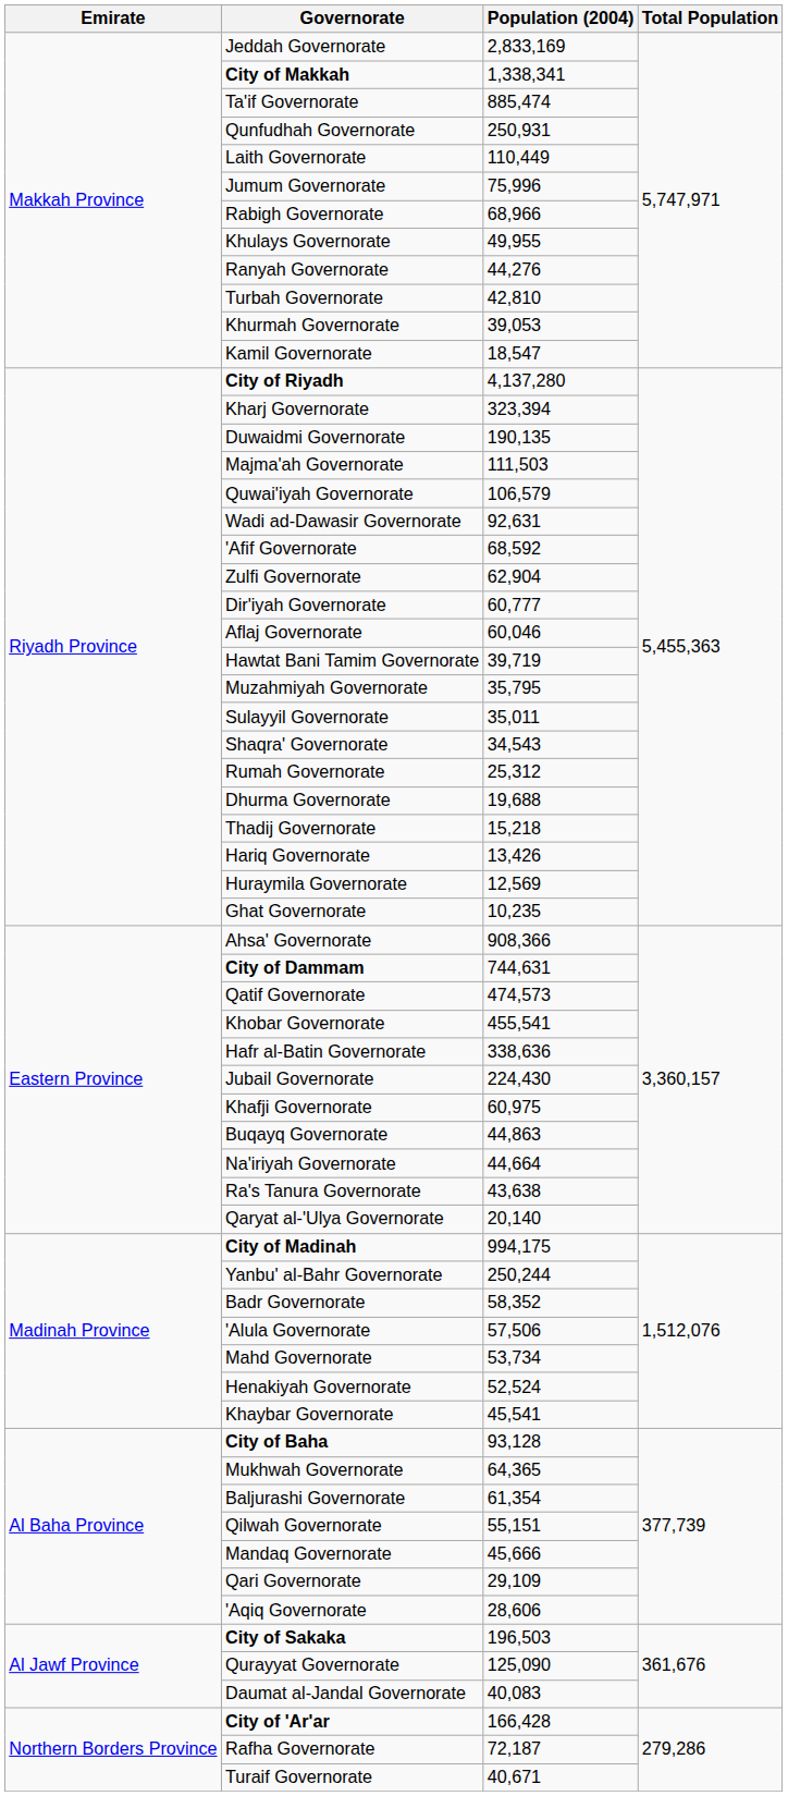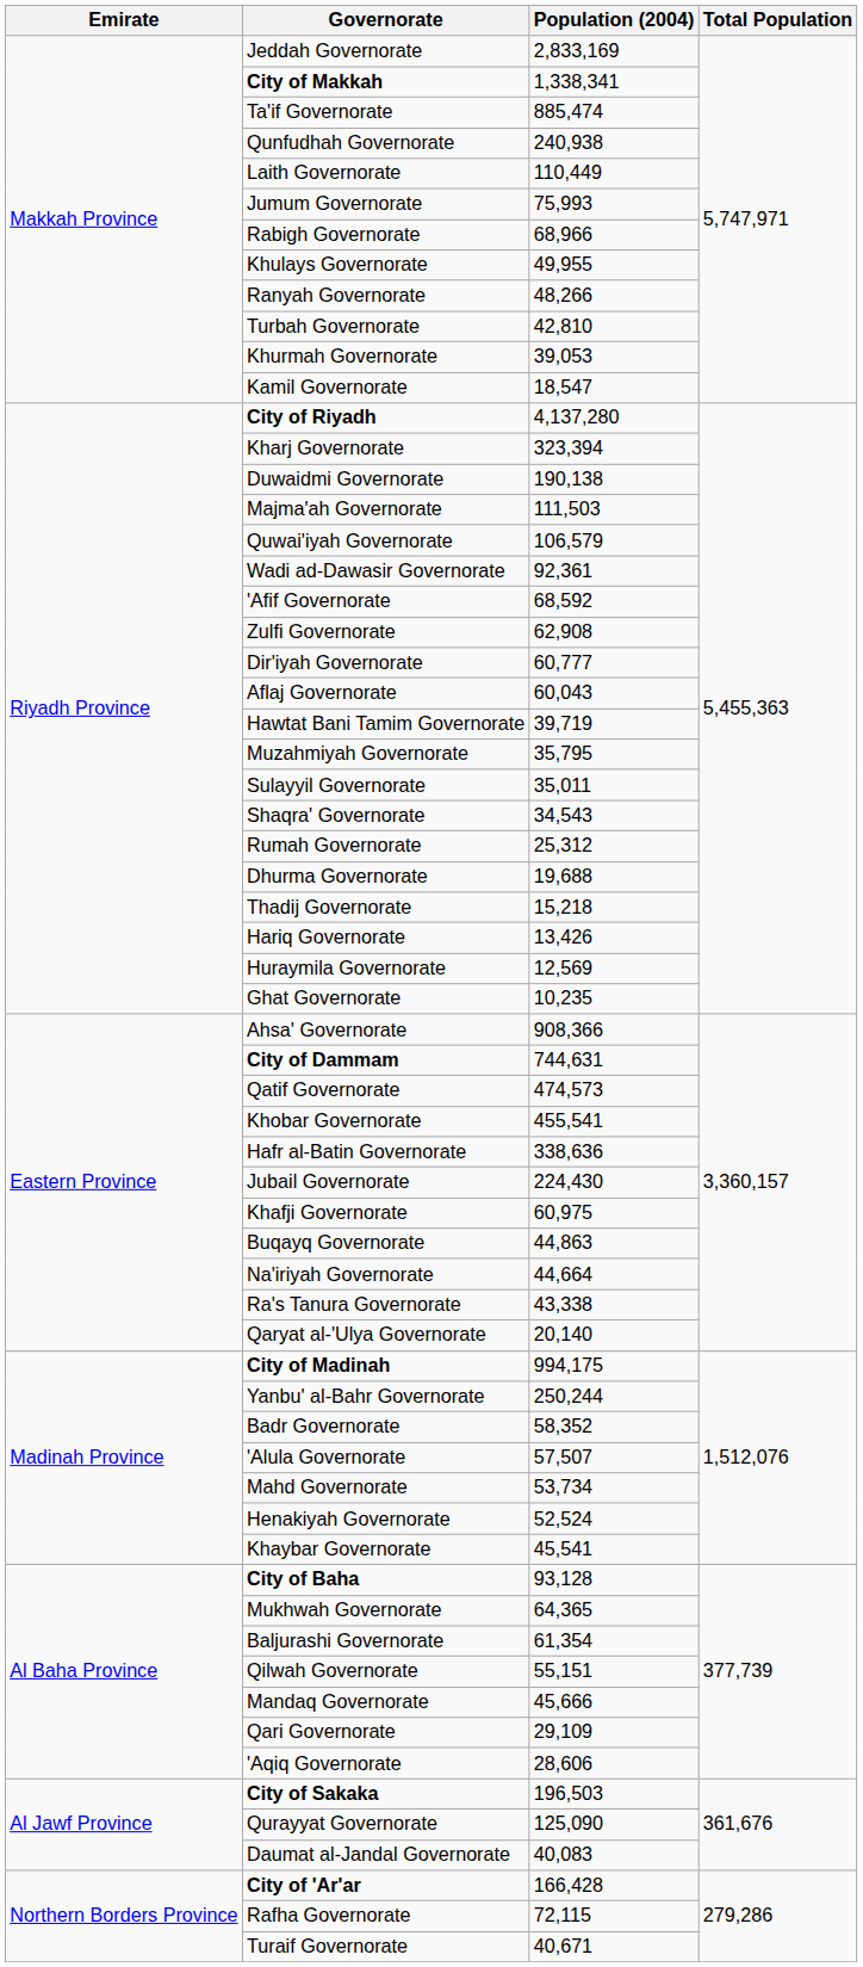 <table class="wikitable sortable">
 <tr>
 <th>Emirate</th>
 <th>Governorate</th>
 <th>Population (2004)</th>
 <th>Total Population</th>
 </tr>
 <tr>
 <td rowspan="12"><a href='#'>Makkah Province</a></td>
 <td>Jeddah Governorate</td>
 <td>2,833,169</td>
 <td rowspan="12">5,747,971</td>
 </tr>
 <tr>
 <td><strong>City of Makkah</strong></td>
 <td>1,338,341</td>
 </tr>
 <tr>
 <td>Ta'if Governorate</td>
 <td>885,474</td>
 </tr>
 <tr>
 <td>Qunfudhah Governorate</td>
-<td>250,931</td>
+<td>240,938</td>
 </tr>
 <tr>
 <td>Laith Governorate</td>
 <td>110,449</td>
 </tr>
 <tr>
 <td>Jumum Governorate</td>
-<td>75,996</td>
+<td>75,993</td>
 </tr>
 <tr>
 <td>Rabigh Governorate</td>
 <td>68,966</td>
 </tr>
 <tr>
 <td>Khulays Governorate</td>
 <td>49,955</td>
 </tr>
 <tr>
 <td>Ranyah Governorate</td>
-<td>44,276</td>
+<td>48,266</td>
 </tr>
 <tr>
 <td>Turbah Governorate</td>
 <td>42,810</td>
 </tr>
 <tr>
 <td>Khurmah Governorate</td>
 <td>39,053</td>
 </tr>
 <tr>
 <td>Kamil Governorate</td>
 <td>18,547</td>
 </tr>
 <tr>
 <td rowspan="20"><a href='#'>Riyadh Province</a></td>
 <td><strong>City of Riyadh</strong></td>
 <td>4,137,280</td>
 <td rowspan="20">5,455,363</td>
 </tr>
 <tr>
 <td>Kharj Governorate</td>
 <td>323,394</td>
 </tr>
 <tr>
 <td>Duwaidmi Governorate</td>
-<td>190,135</td>
+<td>190,138</td>
 </tr>
 <tr>
 <td>Majma'ah Governorate</td>
 <td>111,503</td>
 </tr>
 <tr>
 <td>Quwai'iyah Governorate</td>
 <td>106,579</td>
 </tr>
 <tr>
 <td>Wadi ad-Dawasir Governorate</td>
-<td>92,631</td>
+<td>92,361</td>
 </tr>
 <tr>
 <td>'Afif Governorate</td>
 <td>68,592</td>
 </tr>
 <tr>
 <td>Zulfi Governorate</td>
-<td>62,904</td>
+<td>62,908</td>
 </tr>
 <tr>
 <td>Dir'iyah Governorate</td>
 <td>60,777</td>
 </tr>
 <tr>
 <td>Aflaj Governorate</td>
-<td>60,046</td>
+<td>60,043</td>
 </tr>
 <tr>
 <td>Hawtat Bani Tamim Governorate</td>
 <td>39,719</td>
 </tr>
 <tr>
 <td>Muzahmiyah Governorate</td>
 <td>35,795</td>
 </tr>
 <tr>
 <td>Sulayyil Governorate</td>
 <td>35,011</td>
 </tr>
 <tr>
 <td>Shaqra' Governorate</td>
 <td>34,543</td>
 </tr>
 <tr>
 <td>Rumah Governorate</td>
 <td>25,312</td>
 </tr>
 <tr>
 <td>Dhurma Governorate</td>
 <td>19,688</td>
 </tr>
 <tr>
 <td>Thadij Governorate</td>
 <td>15,218</td>
 </tr>
 <tr>
 <td>Hariq Governorate</td>
 <td>13,426</td>
 </tr>
 <tr>
 <td>Huraymila Governorate</td>
 <td>12,569</td>
 </tr>
 <tr>
 <td>Ghat Governorate</td>
 <td>10,235</td>
 </tr>
 <tr>
 <td rowspan="11"><a href='#'>Eastern Province</a></td>
 <td>Ahsa' Governorate</td>
 <td>908,366</td>
 <td rowspan="11">3,360,157</td>
 </tr>
 <tr>
 <td><strong>City of Dammam</strong></td>
 <td>744,631</td>
 </tr>
 <tr>
 <td>Qatif Governorate</td>
 <td>474,573</td>
 </tr>
 <tr>
 <td>Khobar Governorate</td>
 <td>455,541</td>
 </tr>
 <tr>
 <td>Hafr al-Batin Governorate</td>
 <td>338,636</td>
 </tr>
 <tr>
 <td>Jubail Governorate</td>
 <td>224,430</td>
 </tr>
 <tr>
 <td>Khafji Governorate</td>
 <td>60,975</td>
 </tr>
 <tr>
 <td>Buqayq Governorate</td>
 <td>44,863</td>
 </tr>
 <tr>
 <td>Na'iriyah Governorate</td>
 <td>44,664</td>
 </tr>
 <tr>
 <td>Ra's Tanura Governorate</td>
-<td>43,638</td>
+<td>43,338</td>
 </tr>
 <tr>
 <td>Qaryat al-'Ulya Governorate</td>
 <td>20,140</td>
 </tr>
 <tr>
 <td rowspan="7"><a href='#'>Madinah Province</a></td>
 <td><strong>City of Madinah</strong></td>
 <td>994,175</td>
 <td rowspan="7">1,512,076</td>
 </tr>
 <tr>
 <td>Yanbu' al-Bahr Governorate</td>
 <td>250,244</td>
 </tr>
 <tr>
 <td>Badr Governorate</td>
 <td>58,352</td>
 </tr>
 <tr>
 <td>'Alula Governorate</td>
-<td>57,506</td>
+<td>57,507</td>
 </tr>
 <tr>
 <td>Mahd Governorate</td>
 <td>53,734</td>
 </tr>
 <tr>
 <td>Henakiyah Governorate</td>
 <td>52,524</td>
 </tr>
 <tr>
 <td>Khaybar Governorate</td>
 <td>45,541</td>
 </tr>
 <tr>
 <td rowspan="7"><a href='#'>Al Baha Province</a></td>
 <td><strong>City of Baha</strong></td>
 <td>93,128</td>
 <td rowspan="7">377,739</td>
 </tr>
 <tr>
 <td>Mukhwah Governorate</td>
 <td>64,365</td>
 </tr>
 <tr>
 <td>Baljurashi Governorate</td>
 <td>61,354</td>
 </tr>
 <tr>
 <td>Qilwah Governorate</td>
 <td>55,151</td>
 </tr>
 <tr>
 <td>Mandaq Governorate</td>
 <td>45,666</td>
 </tr>
 <tr>
 <td>Qari Governorate</td>
 <td>29,109</td>
 </tr>
 <tr>
 <td>'Aqiq Governorate</td>
 <td>28,606</td>
 </tr>
 <tr>
 <td rowspan="3"><a href='#'>Al Jawf Province</a></td>
 <td><strong>City of Sakaka</strong></td>
 <td>196,503</td>
 <td rowspan="3">361,676</td>
 </tr>
 <tr>
 <td>Qurayyat Governorate</td>
 <td>125,090</td>
 </tr>
 <tr>
 <td>Daumat al-Jandal Governorate</td>
 <td>40,083</td>
 </tr>
 <tr>
 <td rowspan="3"><a href='#'>Northern Borders Province</a></td>
 <td><strong>City of 'Ar'ar</strong></td>
 <td>166,428</td>
 <td rowspan="3">279,286</td>
 </tr>
 <tr>
 <td>Rafha Governorate</td>
-<td>72,187</td>
+<td>72,115</td>
 </tr>
 <tr>
 <td>Turaif Governorate</td>
 <td>40,671</td>
 </tr>
 </table>
